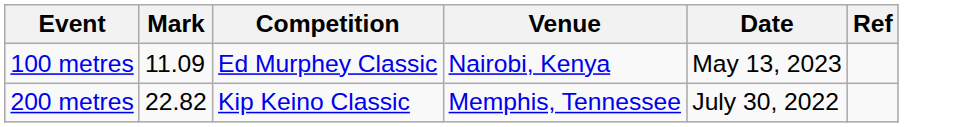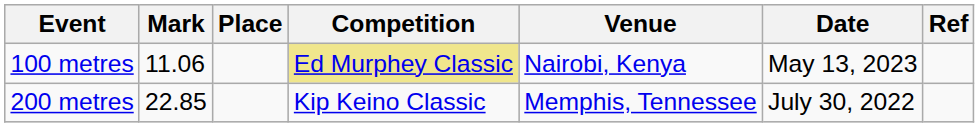 <table class="wikitable">
 <tr>
 <th>Event</th>
 <th>Mark</th>
+<th>Place</th>
 <th>Competition</th>
 <th>Venue</th>
 <th>Date</th>
 <th>Ref</th>
 </tr>
 <tr>
 <td><a href='#'>100 metres</a></td>
-<td>11.09 </td>
-<td><a href='#'>Ed Murphey Classic</a></td>
+<td>11.06 </td>
+<td style="text-align:center;"><br></td>
+<td style="background: khaki;"><a href='#'>Ed Murphey Classic</a></td>
 <td><a href='#'>Nairobi, Kenya</a></td>
 <td>May 13, 2023</td>
 <td></td>
 </tr>
 <tr>
 <td><a href='#'>200 metres</a></td>
-<td>22.82  </td>
+<td>22.85  </td>
+<td style="text-align:center;"></td>
 <td><a href='#'>Kip Keino Classic</a></td>
 <td><a href='#'>Memphis, Tennessee</a></td>
 <td>July 30, 2022</td>
 <td></td>
 </tr>
 </table>
